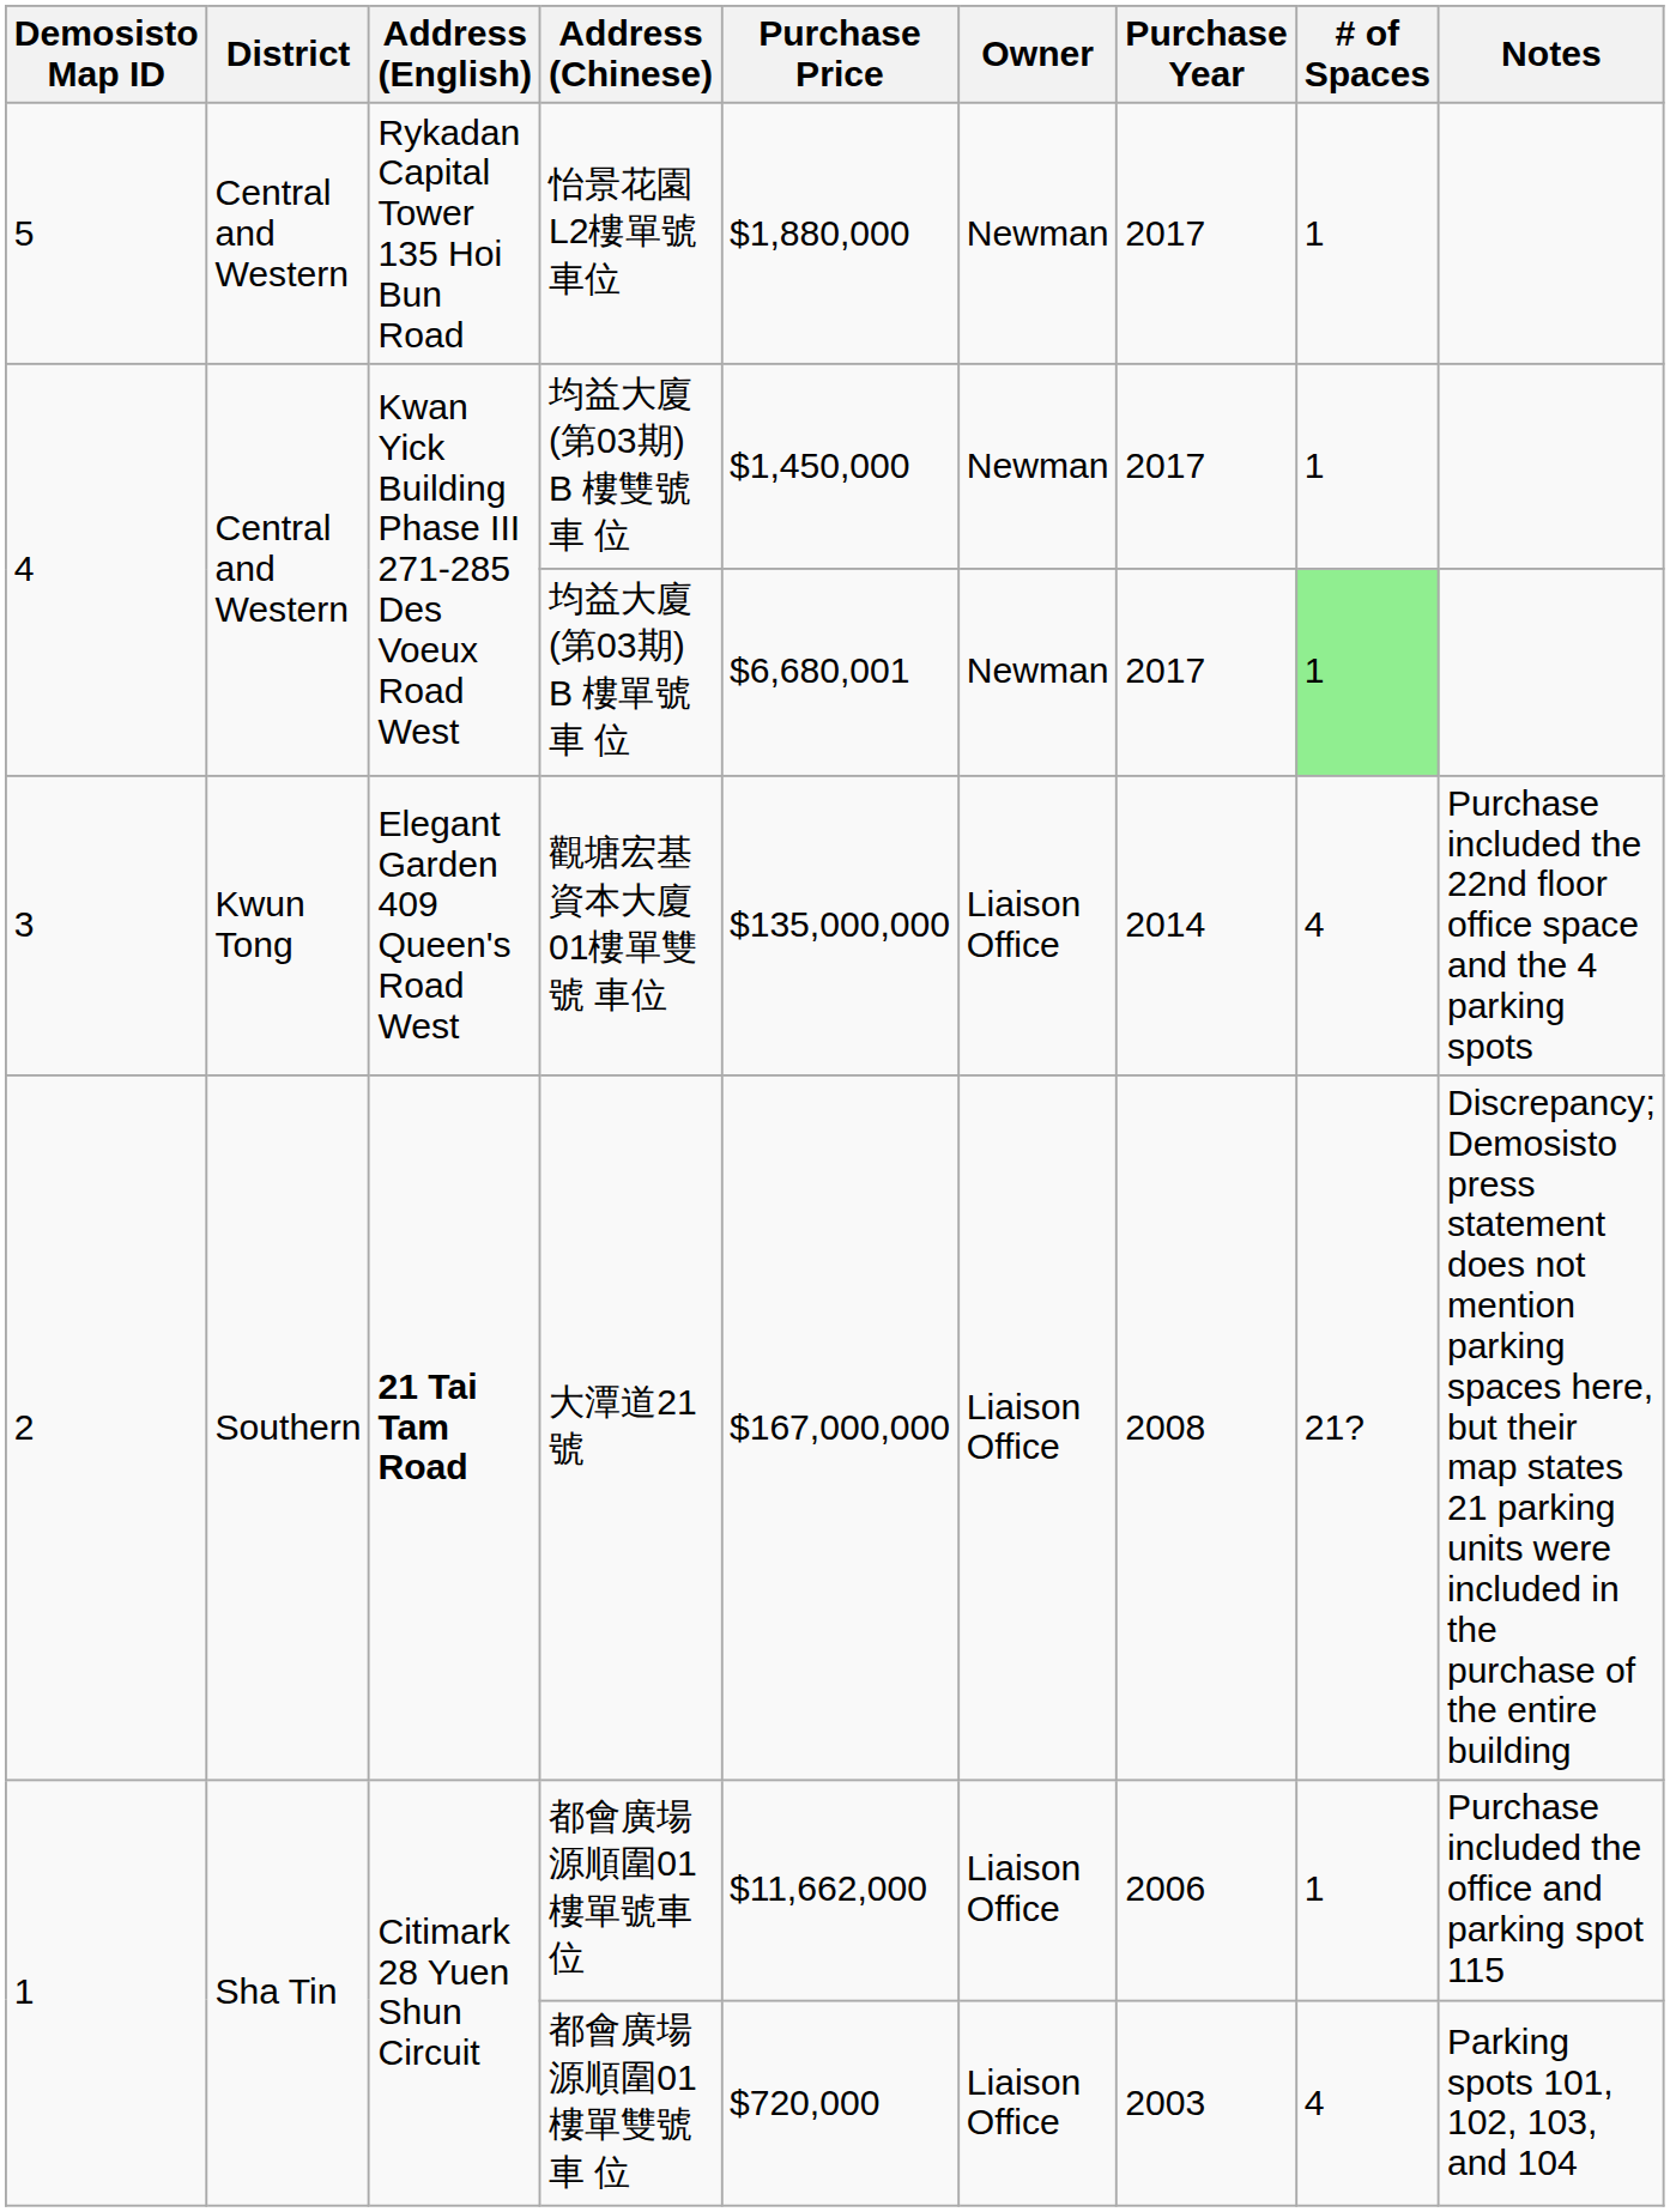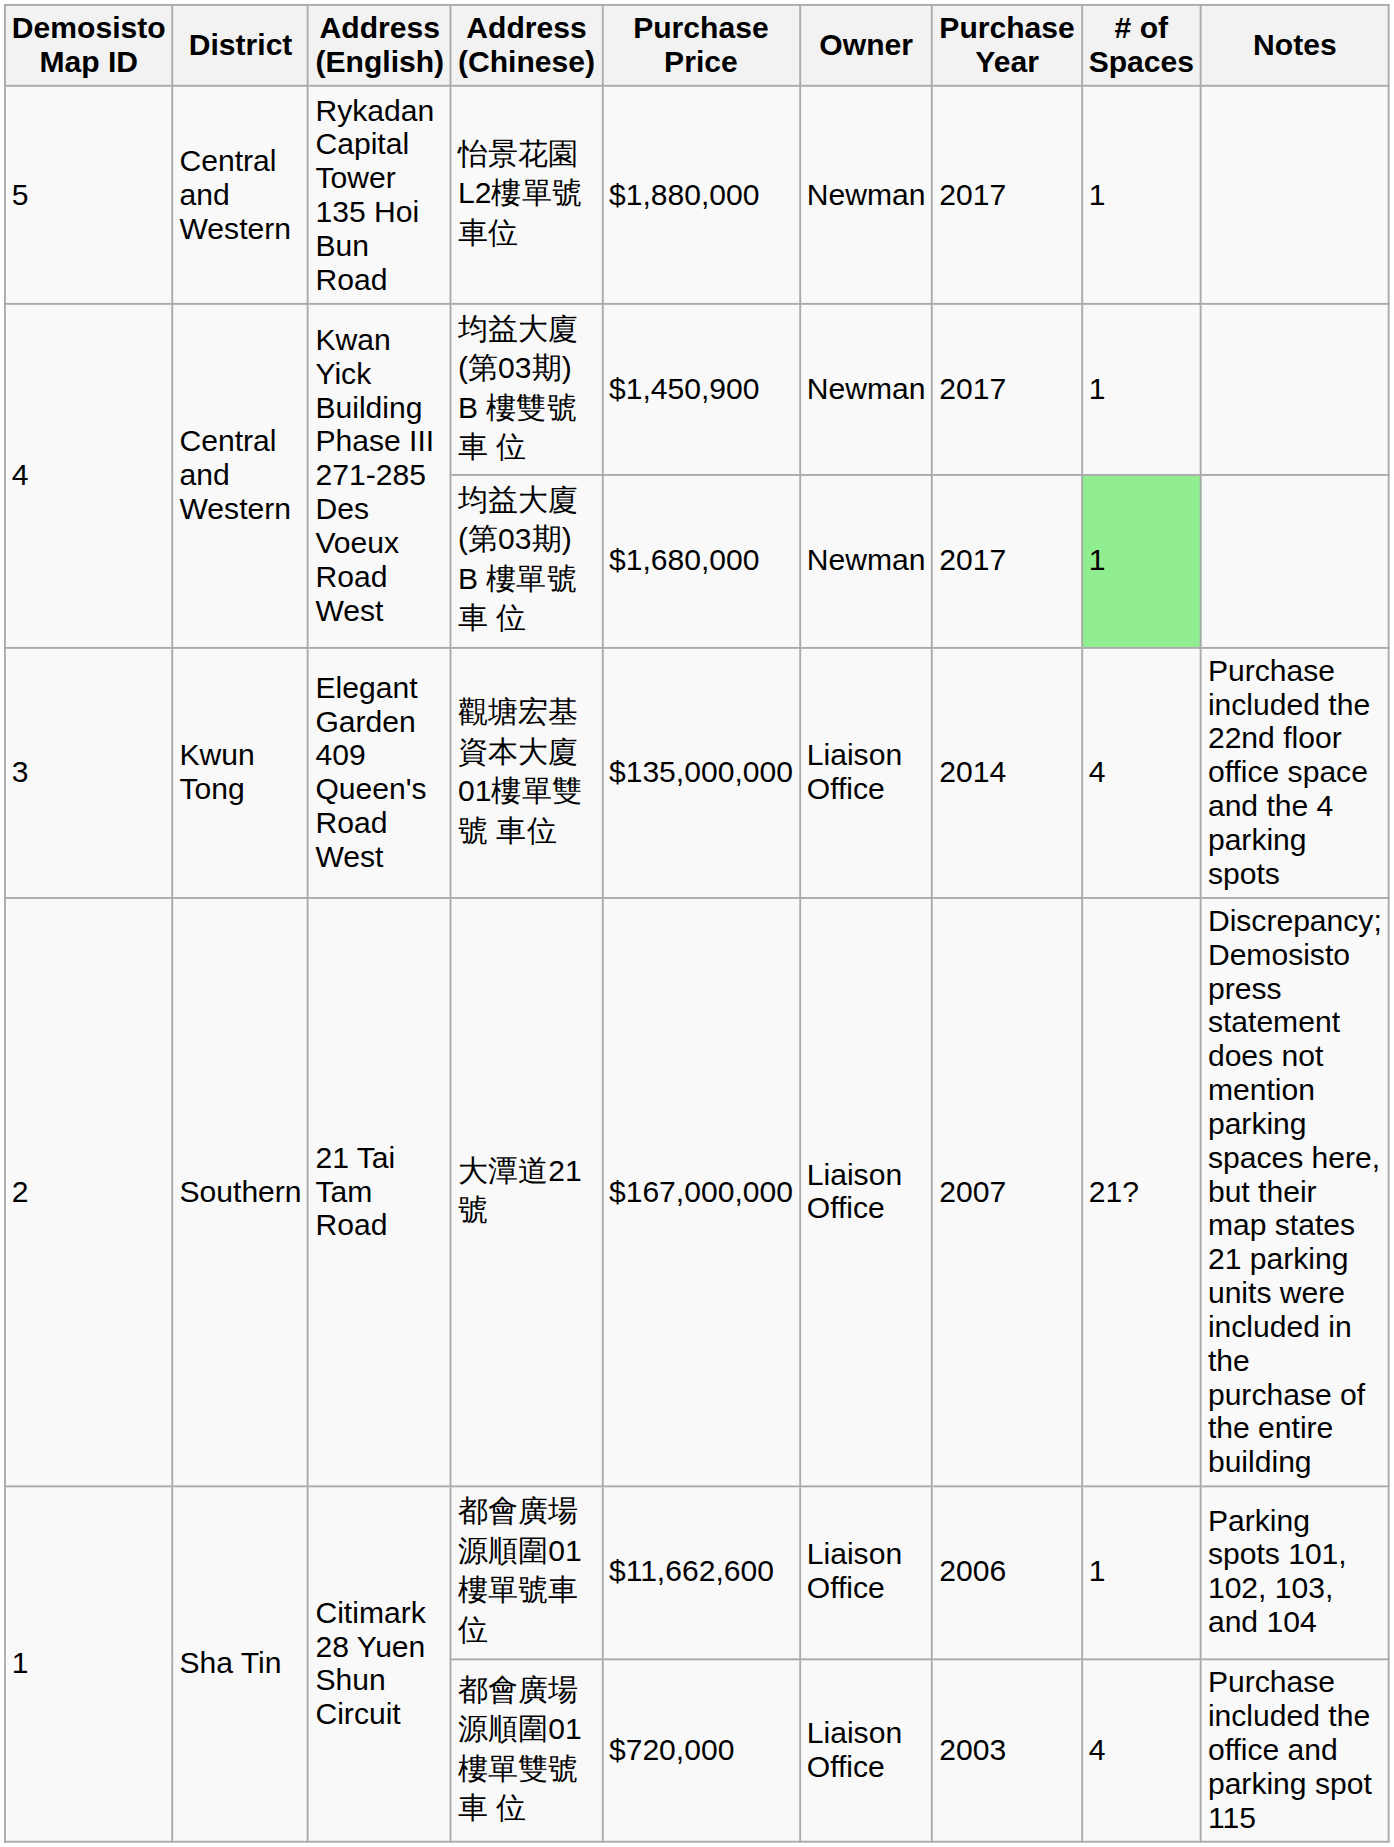 <table class="wikitable">
 <tr>
 <th>Demosisto Map ID</th>
 <th>District</th>
 <th>Address (English)</th>
 <th>Address (Chinese)</th>
 <th>Purchase Price</th>
 <th>Owner</th>
 <th>Purchase Year</th>
 <th># of Spaces</th>
 <th>Notes</th>
 </tr>
 <tr>
 <td>5</td>
 <td>Central and Western</td>
 <td>Rykadan Capital Tower<br>135 Hoi Bun Road</td>
 <td>怡景花園 L2樓單號車位</td>
 <td>$1,880,000</td>
 <td>Newman</td>
 <td>2017</td>
 <td>1</td>
 <td></td>
 </tr>
 <tr>
 <td rowspan="2">4</td>
 <td rowspan="2">Central and Western</td>
 <td rowspan="2">Kwan Yick Building Phase III<br>271-285 Des Voeux Road West</td>
 <td>均益大廈 (第03期) B 樓雙號車 位</td>
-<td>$1,450,000</td>
+<td>$1,450,900</td>
 <td>Newman</td>
 <td>2017</td>
 <td>1</td>
 <td></td>
 </tr>
 <tr>
 <td>均益大廈 (第03期) B 樓單號車 位</td>
-<td>$6,680,001</td>
+<td>$1,680,000</td>
 <td>Newman</td>
 <td>2017</td>
 <td style="background: lightgreen;">1</td>
 <td></td>
 </tr>
 <tr>
 <td>3</td>
 <td>Kwun Tong</td>
 <td>Elegant Garden<br>409 Queen's Road West</td>
 <td>觀塘宏基資本大廈01樓單雙號 車位</td>
 <td>$135,000,000</td>
 <td>Liaison Office</td>
 <td>2014</td>
 <td>4</td>
 <td>Purchase included the 22nd floor office space and the 4 parking spots</td>
 </tr>
 <tr>
 <td>2</td>
 <td>Southern</td>
-<td><strong>21 Tai Tam Road</strong></td>
+<td>21 Tai Tam Road</td>
 <td>大潭道21號</td>
 <td>$167,000,000</td>
 <td>Liaison Office</td>
-<td>2008</td>
+<td>2007</td>
 <td>21?</td>
 <td>Discrepancy; Demosisto press statement does not mention parking spaces here, but their map states 21 parking units were included in the purchase of the entire building</td>
 </tr>
 <tr>
 <td rowspan="2">1</td>
 <td rowspan="2">Sha Tin</td>
 <td rowspan="2">Citimark<br>28 Yuen Shun Circuit</td>
 <td>都會廣場 源順圍01樓單號車位</td>
-<td>$11,662,000</td>
+<td>$11,662,600</td>
 <td>Liaison Office</td>
 <td>2006</td>
 <td>1</td>
-<td>Purchase included the office and parking spot 115</td>
+<td>Parking spots 101, 102, 103, and 104</td>
 </tr>
 <tr>
 <td>都會廣場源順圍01樓單雙號車 位</td>
 <td>$720,000</td>
 <td>Liaison Office</td>
 <td>2003</td>
 <td>4</td>
-<td>Parking spots 101, 102, 103, and 104</td>
+<td>Purchase included the office and parking spot 115</td>
 </tr>
 </table>
